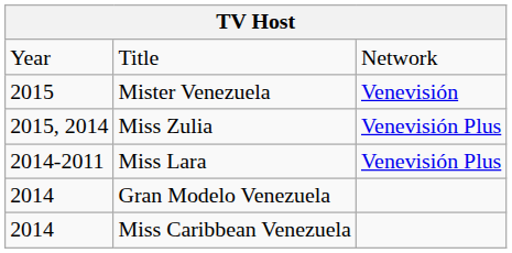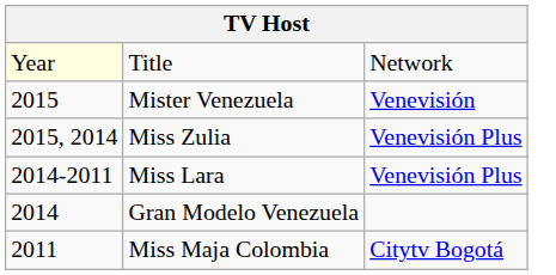 <table class="wikitable">
 <tr>
 <th colspan="3">TV Host</th>
 </tr>
 <tr>
-<td>Year</td>
+<td style="background: lightyellow;">Year</td>
 <td>Title</td>
 <td>Network</td>
 </tr>
 <tr>
 <td>2015</td>
 <td>Mister Venezuela</td>
 <td><a href='#'>Venevisión</a></td>
 </tr>
 <tr>
 <td>2015, 2014</td>
 <td>Miss Zulia</td>
 <td><a href='#'>Venevisión Plus</a></td>
 </tr>
 <tr>
 <td>2014-2011</td>
 <td>Miss Lara</td>
 <td><a href='#'>Venevisión Plus</a></td>
 </tr>
 <tr>
 <td>2014</td>
 <td>Gran Modelo Venezuela</td>
 <td></td>
 </tr>
 <tr>
-<td>2014</td>
-<td>Miss Caribbean Venezuela</td>
-<td></td>
+<td>2011</td>
+<td>Miss Maja Colombia</td>
+<td><a href='#'>Citytv Bogotá</a></td>
 </tr>
 </table>
